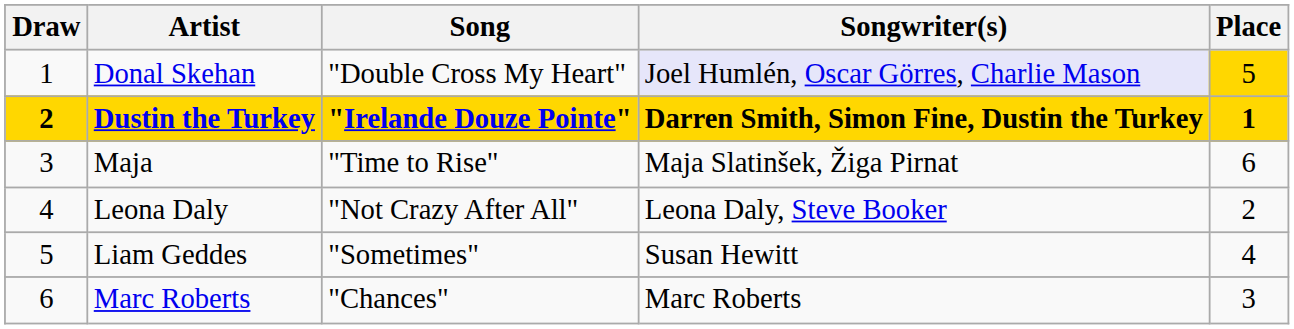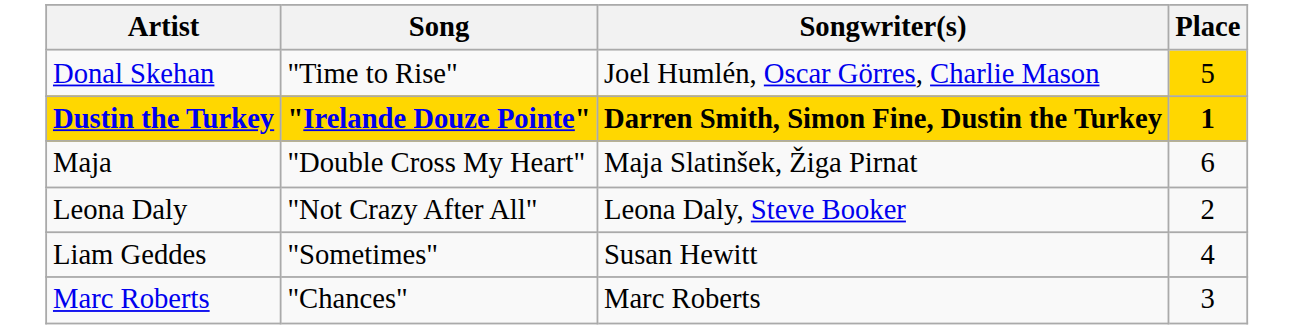 <table class="sortable wikitable" style="text-align:center; margin: 1em auto 1em auto">
 <tr>
-<th>Draw</th>
 <th>Artist</th>
 <th>Song</th>
 <th>Songwriter(s)</th>
 <th>Place</th>
 </tr>
 <tr>
-<td>1</td>
 <td align="left"><a href='#'>Donal Skehan</a></td>
-<td align="left">"Double Cross My Heart"</td>
-<td align="left" style="background: lavender;">Joel Humlén, <a href='#'>Oscar Görres</a>, <a href='#'>Charlie Mason</a></td>
+<td align="left">"Time to Rise"</td>
+<td align="left">Joel Humlén, <a href='#'>Oscar Görres</a>, <a href='#'>Charlie Mason</a></td>
 <td style="background: gold;">5</td>
 </tr>
 <tr style="font-weight:bold; background:gold;">
-<td>2</td>
 <td align="left"><a href='#'>Dustin the Turkey</a></td>
 <td align="left">"<a href='#'>Irelande Douze Pointe</a>"</td>
 <td align="left">Darren Smith, Simon Fine, Dustin the Turkey</td>
 <td>1</td>
 </tr>
 <tr>
-<td>3</td>
 <td align="left">Maja</td>
-<td align="left">"Time to Rise"</td>
+<td align="left">"Double Cross My Heart"</td>
 <td align="left">Maja Slatinšek, Žiga Pirnat</td>
 <td>6</td>
 </tr>
 <tr>
-<td>4</td>
 <td align="left">Leona Daly</td>
 <td align="left">"Not Crazy After All"</td>
 <td align="left">Leona Daly, <a href='#'>Steve Booker</a></td>
 <td>2</td>
 </tr>
 <tr>
-<td>5</td>
 <td align="left">Liam Geddes</td>
 <td align="left">"Sometimes"</td>
 <td align="left">Susan Hewitt</td>
 <td>4</td>
 </tr>
 <tr>
-<td>6</td>
 <td align="left"><a href='#'>Marc Roberts</a></td>
 <td align="left">"Chances"</td>
 <td align="left">Marc Roberts</td>
 <td>3</td>
 </tr>
 </table>
